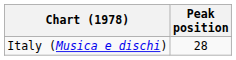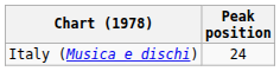 <table class="wikitable sortable">
 <tr>
 <th align="left">Chart (1978)</th>
 <th align="left">Peak<br>position</th>
 </tr>
 <tr>
 <td align="left">Italy (<em><a href='#'>Musica e dischi</a></em>)</td>
-<td align="center">28</td>
+<td align="center">24</td>
 </tr>
 </table>
